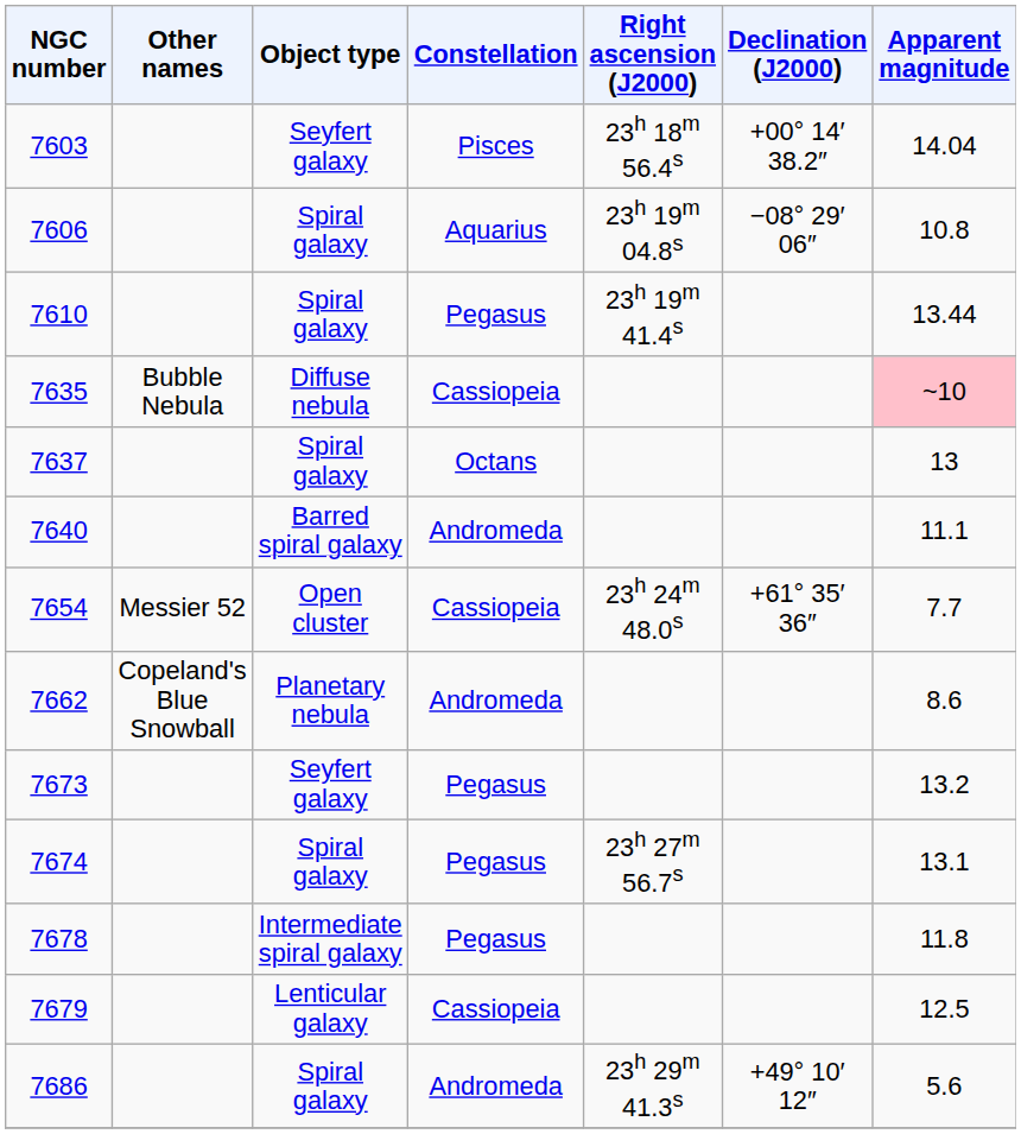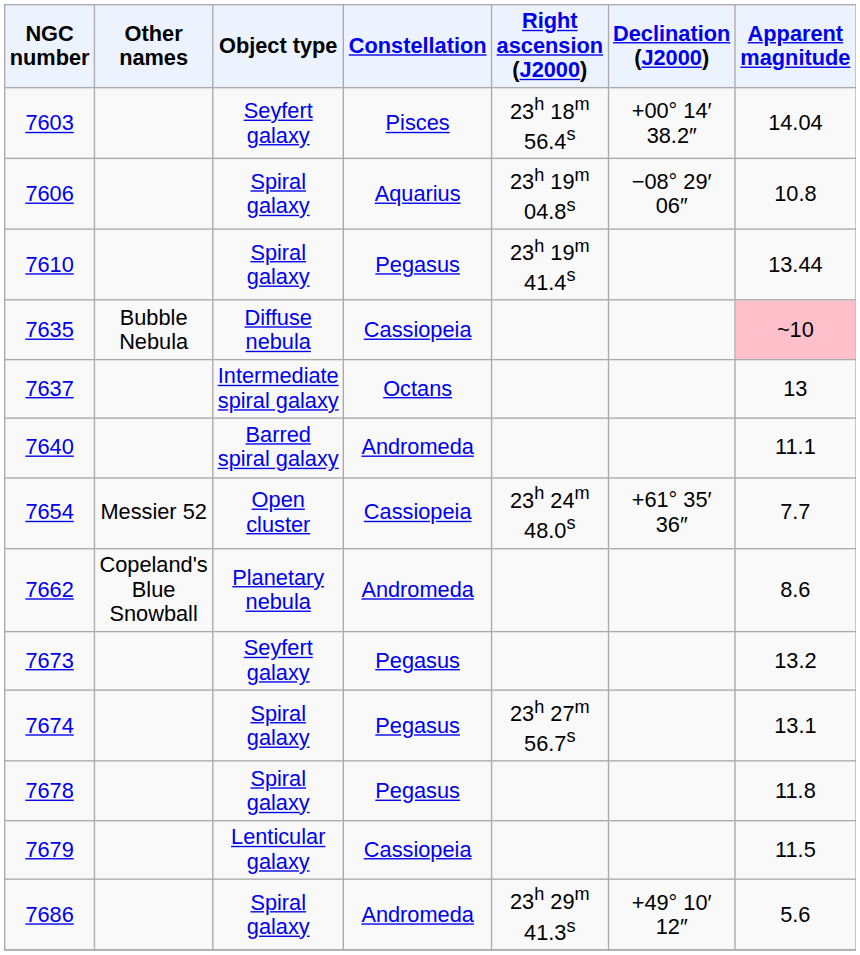 <table class="wikitable sortable sticky-header sort-under" style="text-align: center;">
 <tr>
 <th style="background-color:#edf3fe; width: 10%;">NGC number</th>
 <th style="background-color:#edf3fe; width: 15%;">Other names</th>
 <th style="background-color:#edf3fe; width: 20%;">Object type</th>
 <th style="background-color:#edf3fe; width: 15%;"><a href='#'>Constellation</a></th>
 <th style="background-color:#edf3fe; width: 15%;"><a href='#'>Right ascension</a> (<a href='#'>J2000</a>)</th>
 <th style="background-color:#edf3fe; width: 15%;"><a href='#'>Declination</a> (<a href='#'>J2000</a>)</th>
 <th style="background-color:#edf3fe; width: 10%;"><a href='#'>Apparent magnitude</a></th>
 </tr>
 <tr>
 <td><a href='#'>7603</a></td>
 <td></td>
 <td><a href='#'>Seyfert galaxy</a></td>
 <td><a href='#'>Pisces</a></td>
 <td>23<sup>h</sup> 18<sup>m</sup> 56.4<sup>s</sup></td>
 <td>+00° 14′ 38.2″</td>
 <td>14.04</td>
 </tr>
 <tr>
 <td><a href='#'>7606</a></td>
 <td></td>
 <td><a href='#'>Spiral galaxy</a></td>
 <td><a href='#'>Aquarius</a></td>
 <td>23<sup>h</sup> 19<sup>m</sup> 04.8<sup>s</sup></td>
 <td>−08° 29′ 06″</td>
 <td>10.8</td>
 </tr>
 <tr>
 <td><a href='#'>7610</a></td>
 <td></td>
 <td><a href='#'>Spiral galaxy</a></td>
 <td><a href='#'>Pegasus</a></td>
 <td>23<sup>h</sup> 19<sup>m</sup> 41.4<sup>s</sup></td>
 <td></td>
 <td>13.44</td>
 </tr>
 <tr>
 <td><a href='#'>7635</a></td>
 <td>Bubble Nebula</td>
 <td><a href='#'>Diffuse nebula</a></td>
 <td><a href='#'>Cassiopeia</a></td>
 <td></td>
 <td></td>
 <td style="background: pink;">~10</td>
 </tr>
 <tr>
 <td><a href='#'>7637</a></td>
 <td></td>
-<td><a href='#'>Spiral galaxy</a></td>
+<td><a href='#'>Intermediate spiral galaxy</a></td>
 <td><a href='#'>Octans</a></td>
 <td></td>
 <td></td>
 <td>13</td>
 </tr>
 <tr>
 <td><a href='#'>7640</a></td>
 <td></td>
 <td><a href='#'>Barred spiral galaxy</a></td>
 <td><a href='#'>Andromeda</a></td>
 <td></td>
 <td></td>
 <td>11.1</td>
 </tr>
 <tr>
 <td><a href='#'>7654</a></td>
 <td>Messier 52</td>
 <td><a href='#'>Open cluster</a></td>
 <td><a href='#'>Cassiopeia</a></td>
 <td>23<sup>h</sup> 24<sup>m</sup> 48.0<sup>s</sup></td>
 <td>+61° 35′ 36″</td>
 <td>7.7</td>
 </tr>
 <tr>
 <td><a href='#'>7662</a></td>
 <td>Copeland's Blue Snowball</td>
 <td><a href='#'>Planetary nebula</a></td>
 <td><a href='#'>Andromeda</a></td>
 <td></td>
 <td></td>
 <td>8.6</td>
 </tr>
 <tr>
 <td><a href='#'>7673</a></td>
 <td></td>
 <td><a href='#'>Seyfert galaxy</a></td>
 <td><a href='#'>Pegasus</a></td>
 <td></td>
 <td></td>
 <td>13.2</td>
 </tr>
 <tr>
 <td><a href='#'>7674</a></td>
 <td></td>
 <td><a href='#'>Spiral galaxy</a></td>
 <td><a href='#'>Pegasus</a></td>
 <td>23<sup>h</sup> 27<sup>m</sup> 56.7<sup>s</sup></td>
 <td></td>
 <td>13.1</td>
 </tr>
 <tr>
 <td><a href='#'>7678</a></td>
 <td></td>
-<td><a href='#'>Intermediate spiral galaxy</a></td>
+<td><a href='#'>Spiral galaxy</a></td>
 <td><a href='#'>Pegasus</a></td>
 <td></td>
 <td></td>
 <td>11.8</td>
 </tr>
 <tr>
 <td><a href='#'>7679</a></td>
 <td></td>
 <td><a href='#'>Lenticular galaxy</a></td>
 <td><a href='#'>Cassiopeia</a></td>
 <td></td>
 <td></td>
-<td>12.5</td>
+<td>11.5</td>
 </tr>
 <tr>
 <td><a href='#'>7686</a></td>
 <td></td>
 <td><a href='#'>Spiral galaxy</a></td>
 <td><a href='#'>Andromeda</a></td>
 <td>23<sup>h</sup> 29<sup>m</sup> 41.3<sup>s</sup></td>
 <td>+49° 10′ 12″</td>
 <td>5.6</td>
 </tr>
 <tr>
 </tr>
 </table>
